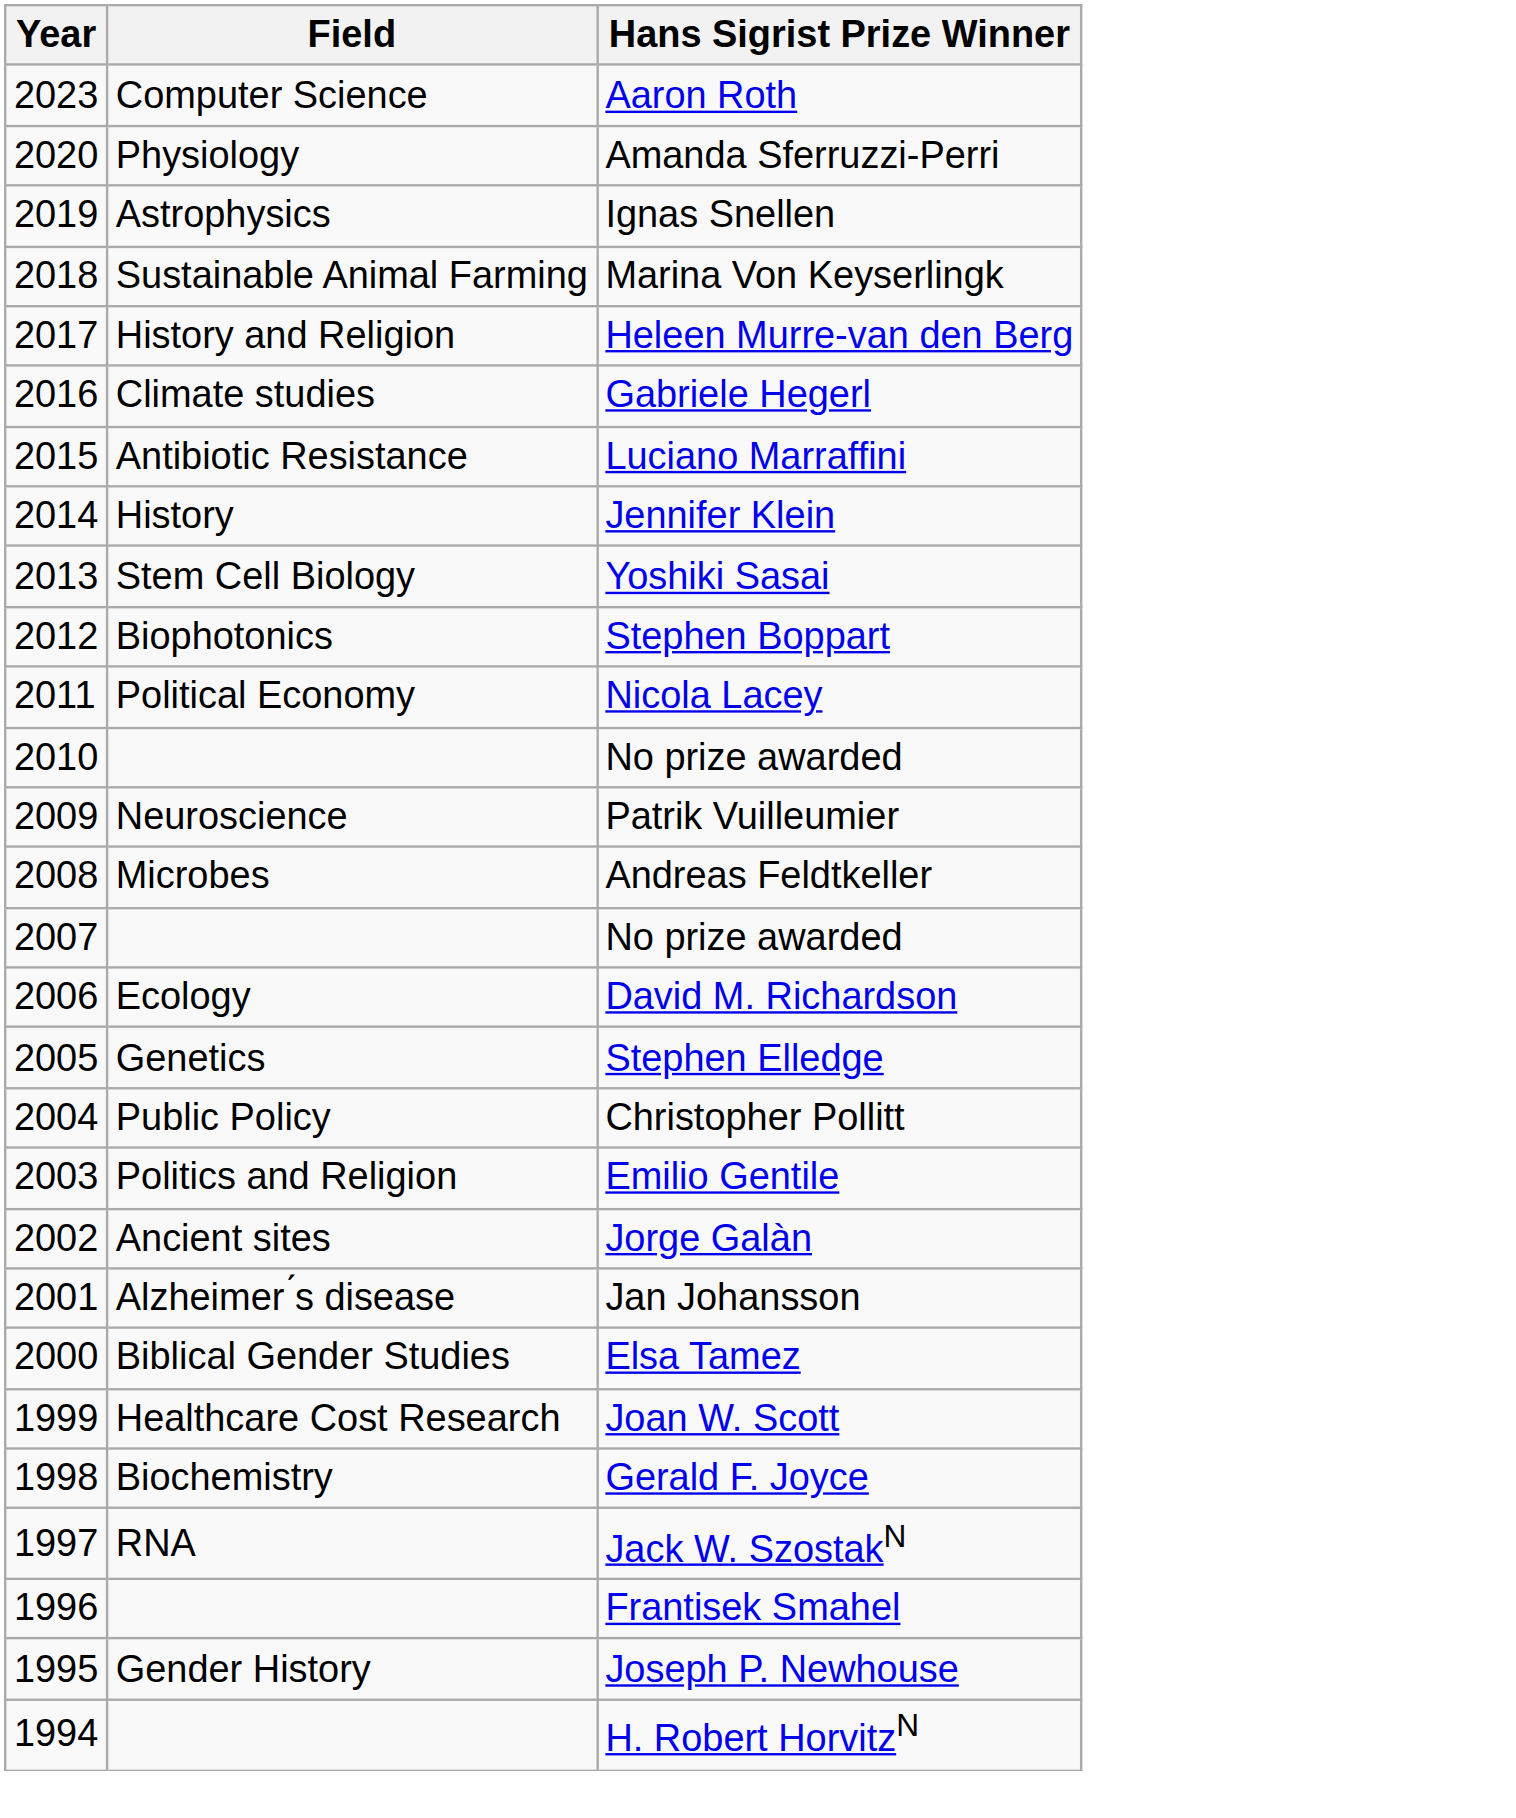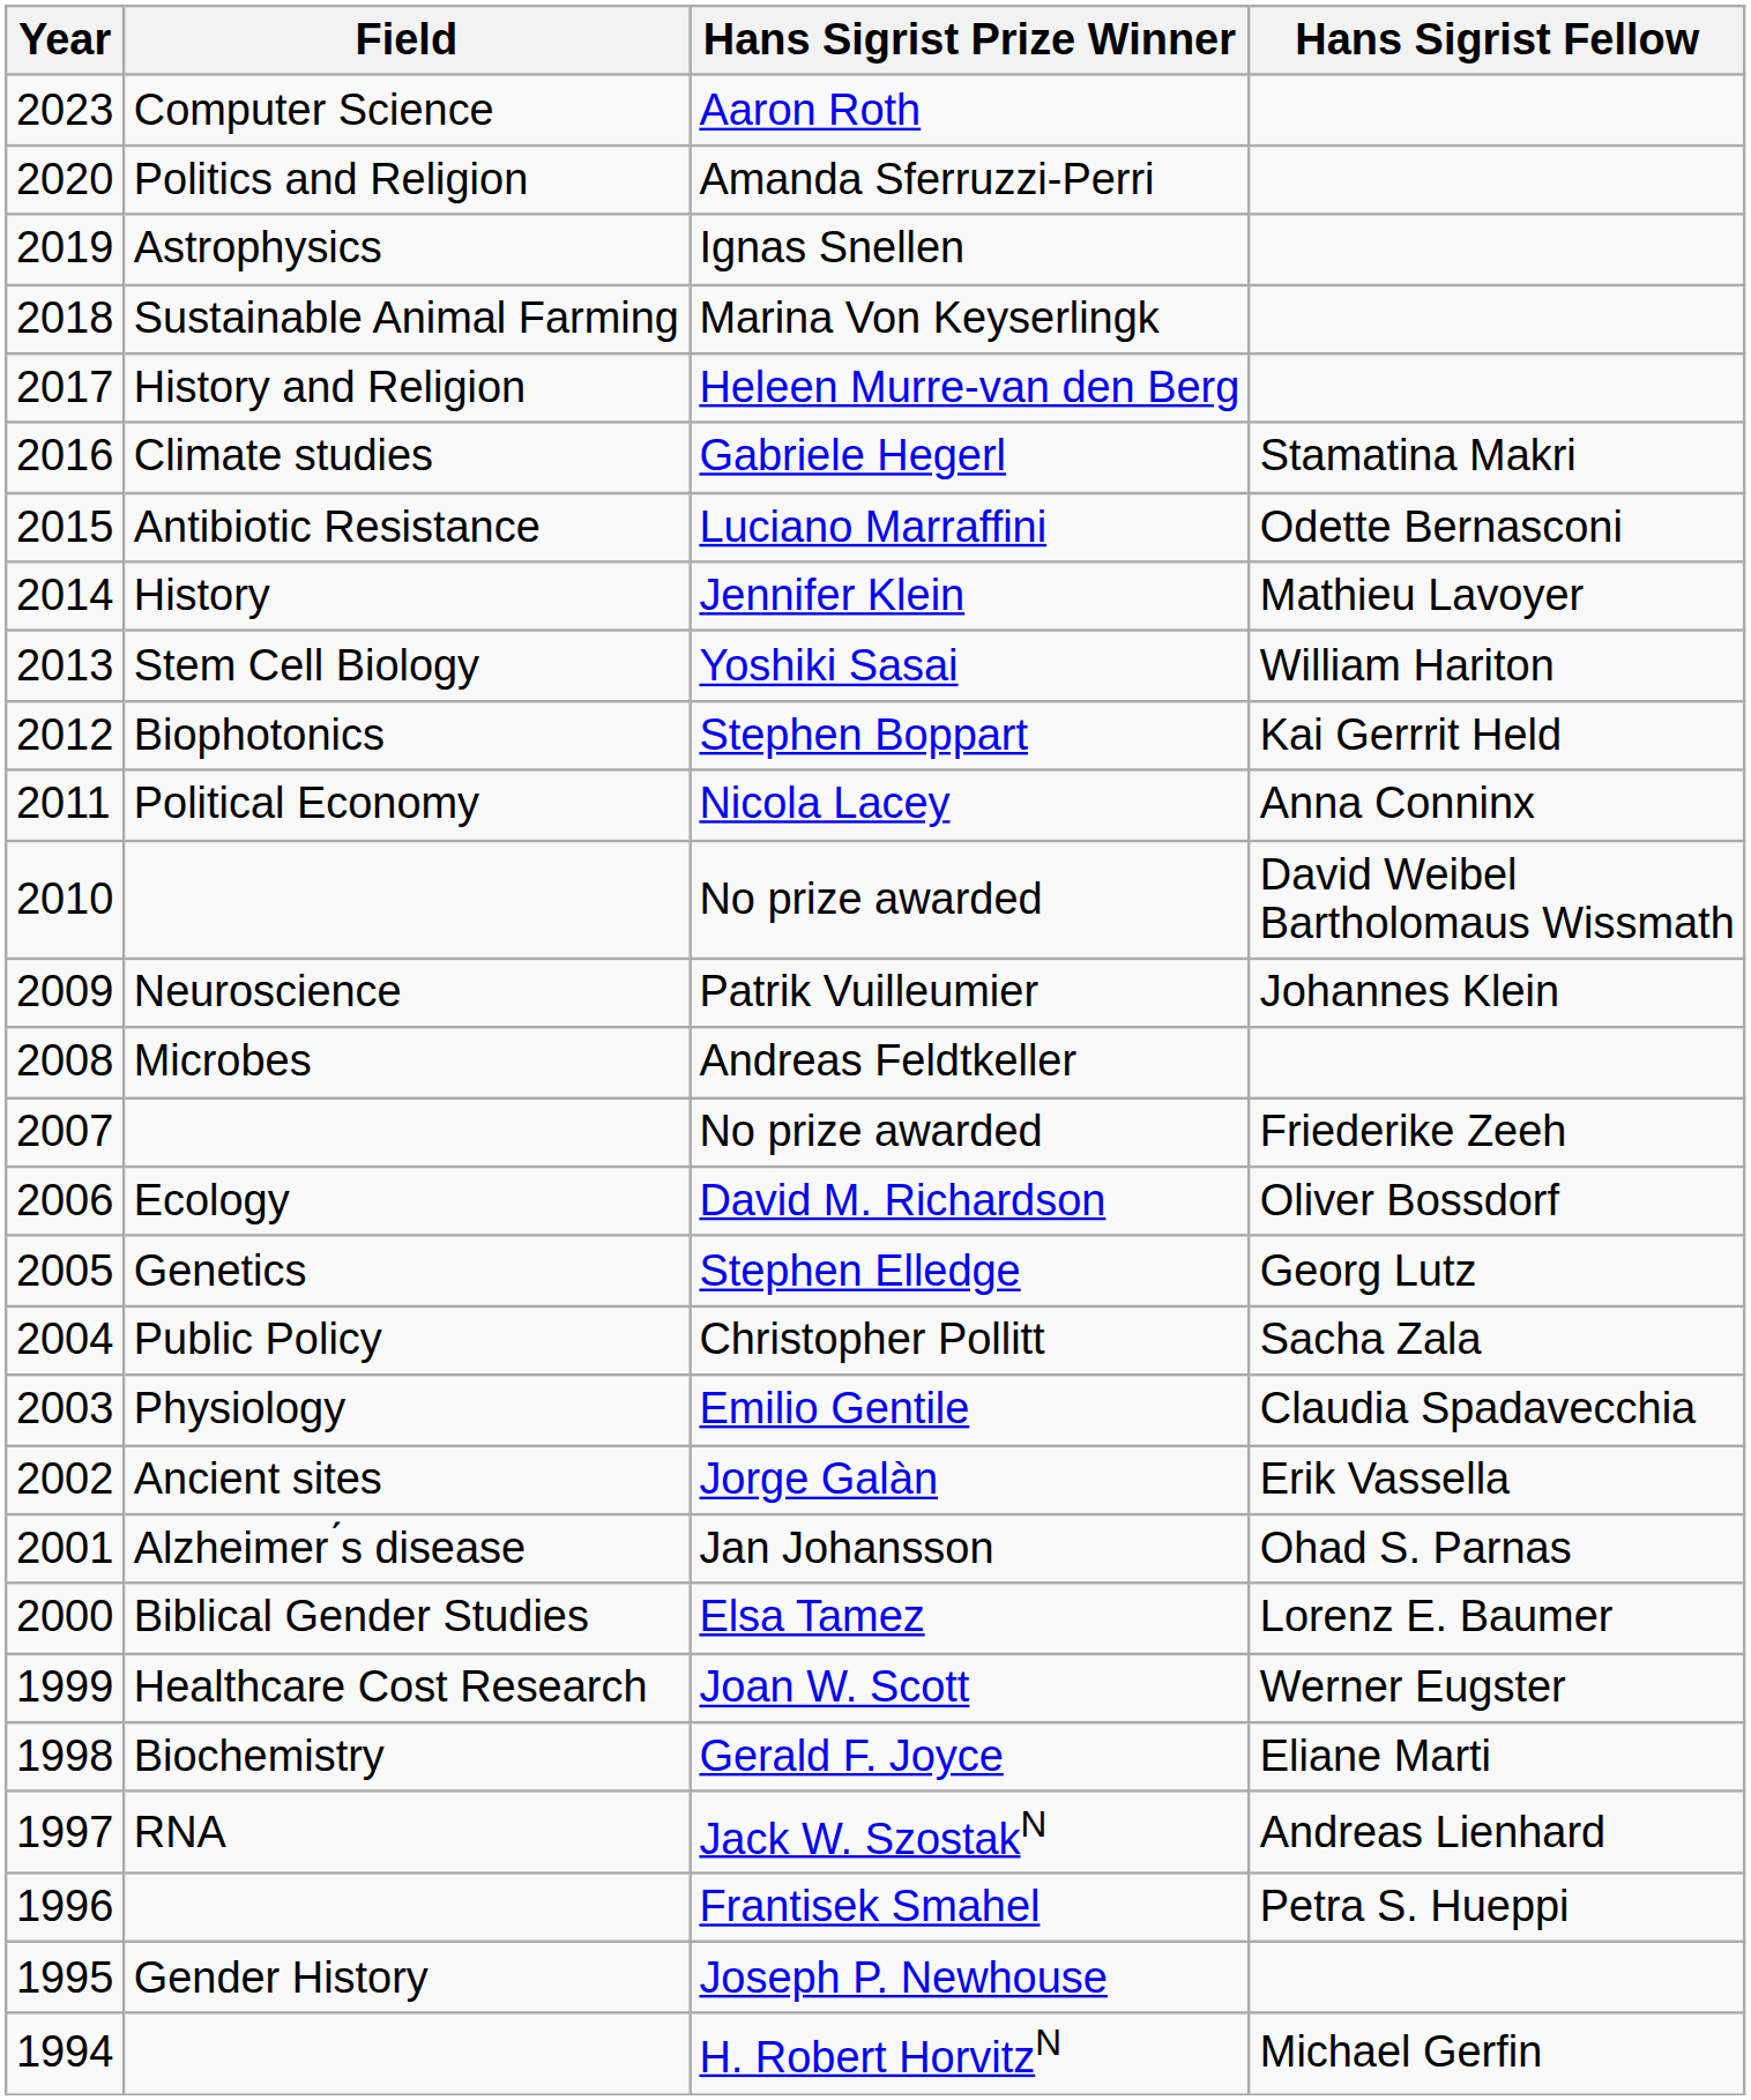 <table class="wikitable">
 <tr>
 <th>Year</th>
 <th>Field</th>
 <th>Hans Sigrist Prize Winner</th>
+<th>Hans Sigrist Fellow</th>
 </tr>
 <tr>
 <td>2023</td>
 <td>Computer Science</td>
 <td><a href='#'>Aaron Roth</a></td>
+<td></td>
 </tr>
 <tr>
 <td>2020</td>
-<td>Physiology</td>
+<td>Politics and Religion</td>
 <td>Amanda Sferruzzi-Perri</td>
+<td></td>
 </tr>
 <tr>
 <td>2019</td>
 <td>Astrophysics</td>
 <td>Ignas Snellen</td>
+<td></td>
 </tr>
 <tr>
 <td>2018</td>
 <td>Sustainable Animal Farming</td>
 <td>Marina Von Keyserlingk</td>
+<td></td>
 </tr>
 <tr>
 <td>2017</td>
 <td>History and Religion</td>
 <td><a href='#'>Heleen Murre-van den Berg</a></td>
+<td></td>
 </tr>
 <tr>
 <td>2016</td>
 <td>Climate studies</td>
 <td><a href='#'>Gabriele Hegerl</a></td>
+<td>Stamatina Makri</td>
 </tr>
 <tr>
 <td>2015</td>
 <td>Antibiotic Resistance</td>
 <td><a href='#'>Luciano Marraffini</a></td>
+<td>Odette Bernasconi</td>
 </tr>
 <tr>
 <td>2014</td>
 <td>History</td>
 <td><a href='#'>Jennifer Klein</a></td>
+<td>Mathieu Lavoyer</td>
 </tr>
 <tr>
 <td>2013</td>
 <td>Stem Cell Biology</td>
 <td><a href='#'>Yoshiki Sasai</a></td>
+<td>William Hariton</td>
 </tr>
 <tr>
 <td>2012</td>
 <td>Biophotonics</td>
 <td><a href='#'>Stephen Boppart</a></td>
+<td>Kai Gerrrit Held</td>
 </tr>
 <tr>
 <td>2011</td>
 <td>Political Economy</td>
 <td><a href='#'>Nicola Lacey</a></td>
+<td>Anna Conninx</td>
 </tr>
 <tr>
 <td>2010</td>
 <td></td>
 <td>No prize awarded</td>
+<td>David Weibel<br>Bartholomaus Wissmath</td>
 </tr>
 <tr>
 <td>2009</td>
 <td>Neuroscience</td>
 <td>Patrik Vuilleumier</td>
+<td>Johannes Klein</td>
 </tr>
 <tr>
 <td>2008</td>
 <td>Microbes</td>
 <td>Andreas Feldtkeller</td>
+<td></td>
 </tr>
 <tr>
 <td>2007</td>
 <td></td>
 <td>No prize awarded</td>
+<td>Friederike Zeeh</td>
 </tr>
 <tr>
 <td>2006</td>
 <td>Ecology</td>
 <td><a href='#'>David M. Richardson</a></td>
+<td>Oliver Bossdorf</td>
 </tr>
 <tr>
 <td>2005</td>
 <td>Genetics</td>
 <td><a href='#'>Stephen Elledge</a></td>
+<td>Georg Lutz</td>
 </tr>
 <tr>
 <td>2004</td>
 <td>Public Policy</td>
 <td>Christopher Pollitt</td>
+<td>Sacha Zala</td>
 </tr>
 <tr>
 <td>2003</td>
-<td>Politics and Religion</td>
+<td>Physiology</td>
 <td><a href='#'>Emilio Gentile</a></td>
+<td>Claudia Spadavecchia</td>
 </tr>
 <tr>
 <td>2002</td>
 <td>Ancient sites</td>
 <td><a href='#'>Jorge Galàn</a></td>
+<td>Erik Vassella</td>
 </tr>
 <tr>
 <td>2001</td>
 <td>Alzheimer ́s  disease</td>
 <td>Jan Johansson</td>
+<td>Ohad S. Parnas</td>
 </tr>
 <tr>
 <td>2000</td>
 <td>Biblical Gender Studies</td>
 <td><a href='#'>Elsa Tamez</a></td>
+<td>Lorenz E. Baumer</td>
 </tr>
 <tr>
 <td>1999</td>
 <td>Healthcare Cost Research</td>
 <td><a href='#'>Joan W. Scott</a></td>
+<td>Werner Eugster</td>
 </tr>
 <tr>
 <td>1998</td>
 <td>Biochemistry</td>
 <td><a href='#'>Gerald F. Joyce</a></td>
+<td>Eliane Marti</td>
 </tr>
 <tr>
 <td>1997</td>
 <td>RNA</td>
 <td><a href='#'>Jack W. Szostak</a><sup>N</sup></td>
+<td>Andreas Lienhard</td>
 </tr>
 <tr>
 <td>1996</td>
 <td></td>
 <td><a href='#'>Frantisek Smahel</a></td>
+<td>Petra S. Hueppi</td>
 </tr>
 <tr>
 <td>1995</td>
 <td>Gender History</td>
 <td><a href='#'>Joseph P. Newhouse</a></td>
+<td></td>
 </tr>
 <tr>
 <td>1994</td>
 <td></td>
 <td><a href='#'>H. Robert Horvitz</a><sup>N</sup></td>
+<td>Michael Gerfin</td>
 </tr>
 </table>
